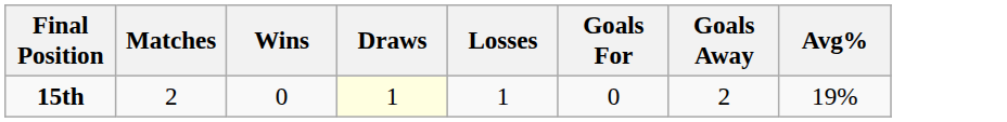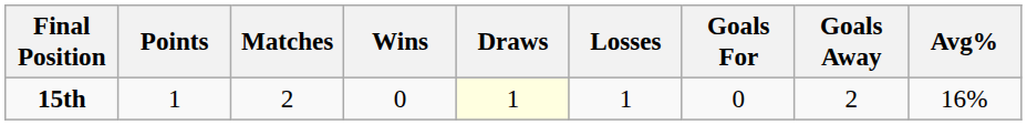 <table class="wikitable" style="font-size: 95%; text-align: center;">
 <tr>
 <th width=60>Final Position</th>
+<th width=60>Points</th>
 <th width=60>Matches</th>
 <th width=60>Wins</th>
 <th width=60>Draws</th>
 <th width=60>Losses</th>
 <th width=60>Goals For</th>
 <th width=60>Goals Away</th>
 <th width=60>Avg%</th>
 </tr>
 <tr>
 <td><strong>15th</strong></td>
+<td>1</td>
 <td>2</td>
 <td>0</td>
 <td style="background: lightyellow;">1</td>
 <td>1</td>
 <td>0</td>
 <td>2</td>
-<td>19%</td>
+<td>16%</td>
 </tr>
 </table>
